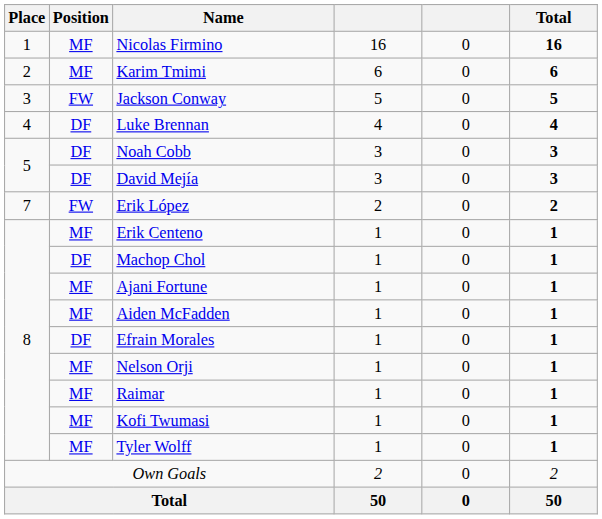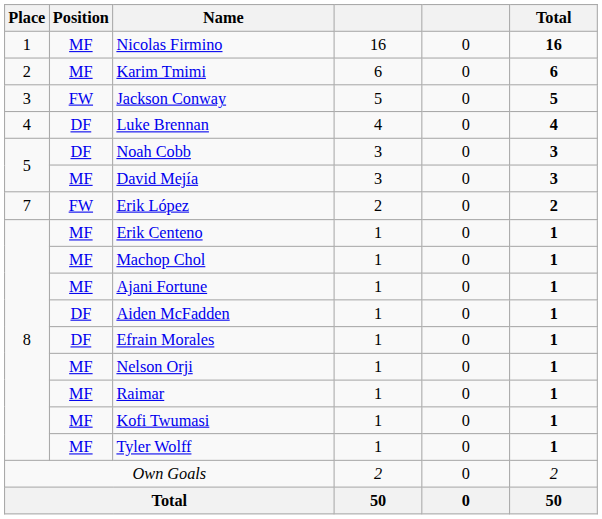 <table class="wikitable" style="font-size: 95%; text-align: center;">
 <tr>
 <th width=30>Place</th>
 <th width=30>Position</th>
 <th width=200>Name</th>
 <th width=75></th>
 <th width=75></th>
 <th width=75><strong>Total</strong></th>
 </tr>
 <tr>
 <td>1</td>
 <td><a href='#'>MF</a></td>
 <td align="left"> <a href='#'>Nicolas Firmino</a></td>
 <td>16</td>
 <td>0</td>
 <td><strong>16</strong></td>
 </tr>
 <tr>
 <td>2</td>
 <td><a href='#'>MF</a></td>
 <td align="left"> <a href='#'>Karim Tmimi</a></td>
 <td>6</td>
 <td>0</td>
 <td><strong>6</strong></td>
 </tr>
 <tr>
 <td>3</td>
 <td><a href='#'>FW</a></td>
 <td align="left"> <a href='#'>Jackson Conway</a></td>
 <td>5</td>
 <td>0</td>
 <td><strong>5</strong></td>
 </tr>
 <tr>
 <td>4</td>
 <td><a href='#'>DF</a></td>
 <td align="left"> <a href='#'>Luke Brennan</a></td>
 <td>4</td>
 <td>0</td>
 <td><strong>4</strong></td>
 </tr>
 <tr>
 <td rowspan=2>5</td>
 <td><a href='#'>DF</a></td>
 <td align="left"> <a href='#'>Noah Cobb</a></td>
 <td>3</td>
 <td>0</td>
 <td><strong>3</strong></td>
 </tr>
 <tr>
-<td><a href='#'>DF</a></td>
+<td><a href='#'>MF</a></td>
 <td align="left"> <a href='#'>David Mejía</a></td>
 <td>3</td>
 <td>0</td>
 <td><strong>3</strong></td>
 </tr>
 <tr>
 <td>7</td>
 <td><a href='#'>FW</a></td>
 <td align="left"> <a href='#'>Erik López</a></td>
 <td>2</td>
 <td>0</td>
 <td><strong>2</strong></td>
 </tr>
 <tr>
 <td rowspan=9>8</td>
 <td><a href='#'>MF</a></td>
 <td align="left"> <a href='#'>Erik Centeno</a></td>
 <td>1</td>
 <td>0</td>
 <td><strong>1</strong></td>
 </tr>
 <tr>
-<td><a href='#'>DF</a></td>
+<td><a href='#'>MF</a></td>
 <td align="left"> <a href='#'>Machop Chol</a></td>
 <td>1</td>
 <td>0</td>
 <td><strong>1</strong></td>
 </tr>
 <tr>
 <td><a href='#'>MF</a></td>
 <td align="left"> <a href='#'>Ajani Fortune</a></td>
 <td>1</td>
 <td>0</td>
 <td><strong>1</strong></td>
 </tr>
 <tr>
-<td><a href='#'>MF</a></td>
+<td><a href='#'>DF</a></td>
 <td align="left"> <a href='#'>Aiden McFadden</a></td>
 <td>1</td>
 <td>0</td>
 <td><strong>1</strong></td>
 </tr>
 <tr>
 <td><a href='#'>DF</a></td>
 <td align="left"> <a href='#'>Efrain Morales</a></td>
 <td>1</td>
 <td>0</td>
 <td><strong>1</strong></td>
 </tr>
 <tr>
 <td><a href='#'>MF</a></td>
 <td align="left"> <a href='#'>Nelson Orji</a></td>
 <td>1</td>
 <td>0</td>
 <td><strong>1</strong></td>
 </tr>
 <tr>
 <td><a href='#'>MF</a></td>
 <td align="left"> <a href='#'>Raimar</a></td>
 <td>1</td>
 <td>0</td>
 <td><strong>1</strong></td>
 </tr>
 <tr>
 <td><a href='#'>MF</a></td>
 <td align="left"> <a href='#'>Kofi Twumasi</a></td>
 <td>1</td>
 <td>0</td>
 <td><strong>1</strong></td>
 </tr>
 <tr>
 <td><a href='#'>MF</a></td>
 <td align="left"> <a href='#'>Tyler Wolff</a></td>
 <td>1</td>
 <td>0</td>
 <td><strong>1</strong></td>
 </tr>
 <tr>
 <td colspan="3"><em>Own Goals</em></td>
 <td><em>2</em></td>
 <td>0</td>
 <td><em>2</em></td>
 </tr>
 <tr>
 <th colspan="3">Total</th>
 <th>50</th>
 <th>0</th>
 <th>50</th>
 </tr>
 </table>
